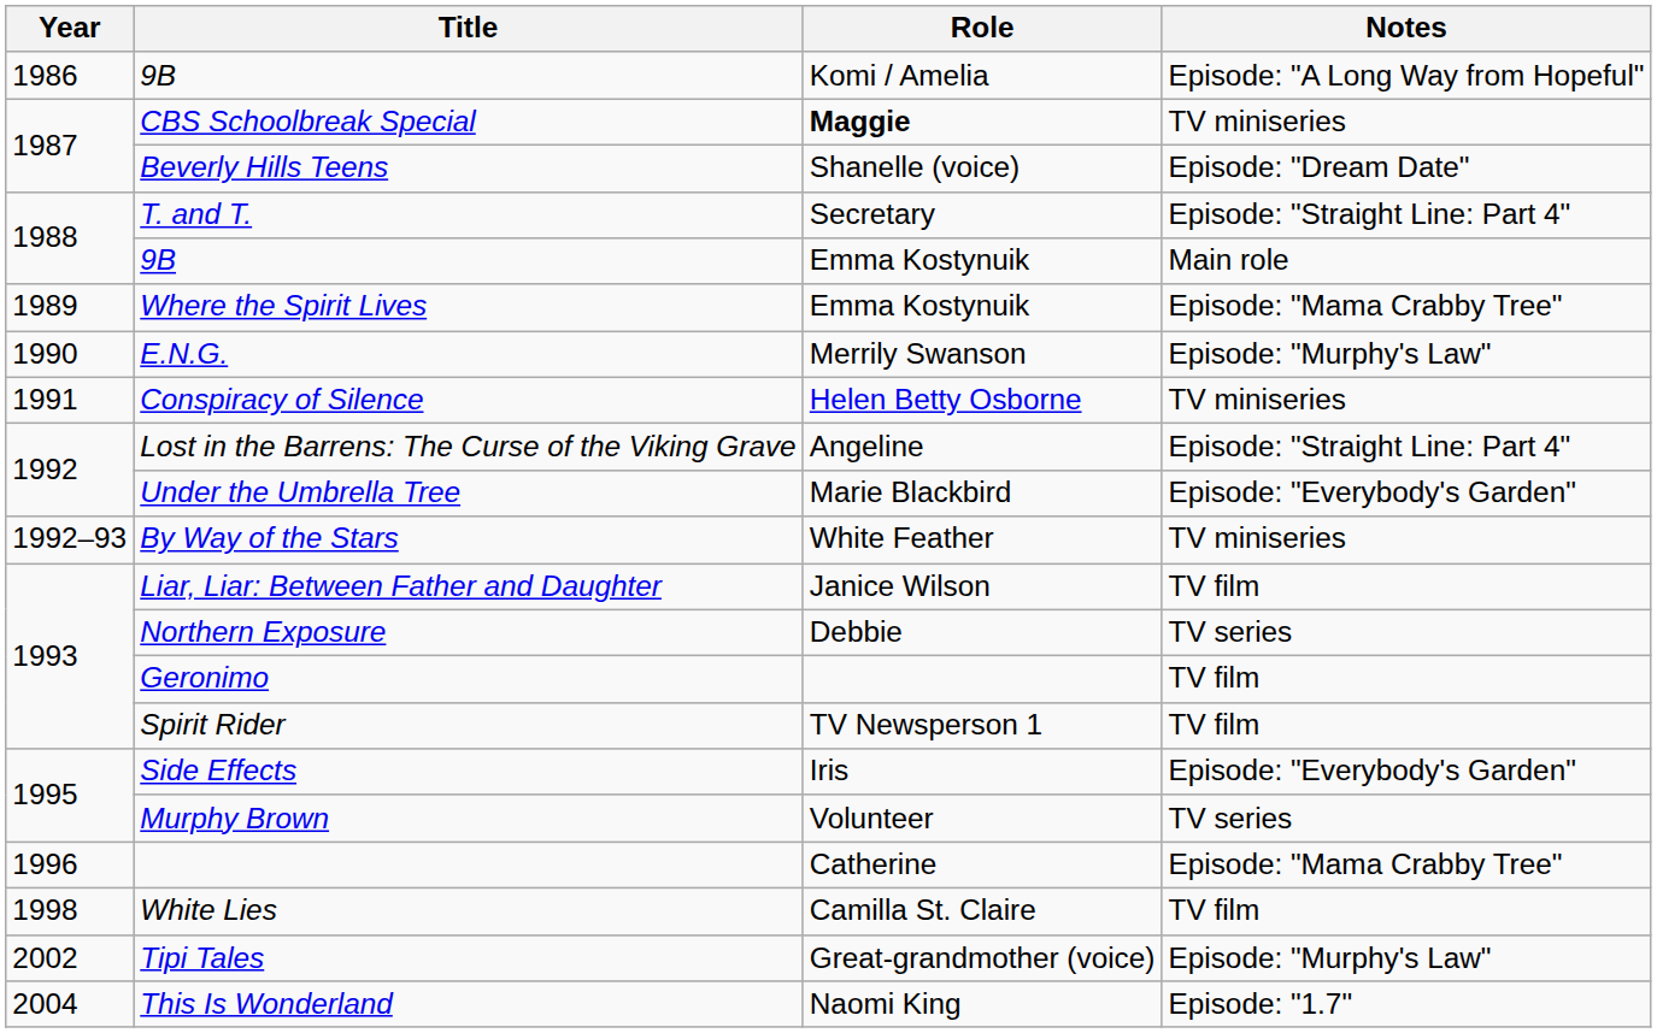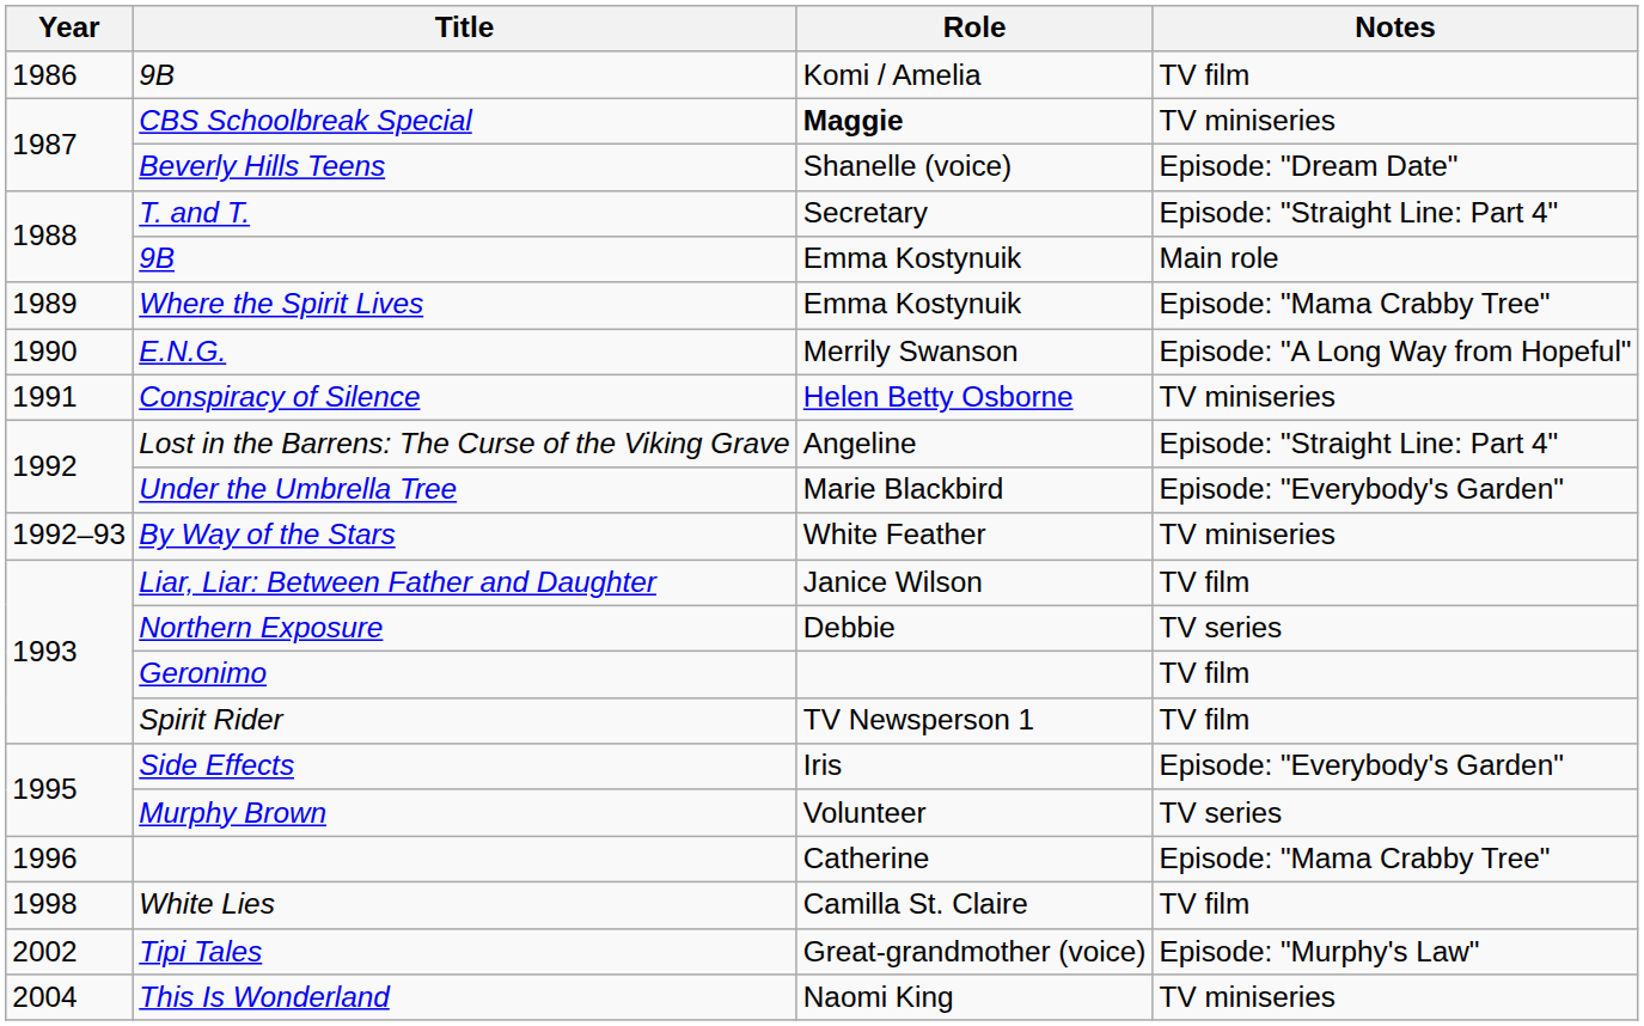 <table class="wikitable sortable">
 <tr>
 <th>Year</th>
 <th>Title</th>
 <th>Role</th>
 <th class="unsortable">Notes</th>
 </tr>
 <tr>
 <td>1986</td>
 <td><em>9B</em></td>
 <td>Komi / Amelia</td>
-<td>Episode: "A Long Way from Hopeful"</td>
+<td>TV film</td>
 </tr>
 <tr>
 <td rowspan="2">1987</td>
 <td><em><a href='#'>CBS Schoolbreak Special</a></em></td>
 <td><strong>Maggie</strong></td>
 <td>TV miniseries</td>
 </tr>
 <tr>
 <td><em><a href='#'>Beverly Hills Teens</a></em></td>
 <td>Shanelle (voice)</td>
 <td>Episode: "Dream Date"</td>
 </tr>
 <tr>
 <td rowspan="2">1988</td>
 <td><em><a href='#'>T. and T.</a></em></td>
 <td>Secretary</td>
 <td>Episode: "Straight Line: Part 4"</td>
 </tr>
 <tr>
 <td><em><a href='#'>9B</a></em></td>
 <td>Emma Kostynuik</td>
 <td>Main role</td>
 </tr>
 <tr>
 <td>1989</td>
 <td><em><a href='#'>Where the Spirit Lives</a></em></td>
 <td>Emma Kostynuik</td>
 <td>Episode: "Mama Crabby Tree"</td>
 </tr>
 <tr>
 <td>1990</td>
 <td><em><a href='#'>E.N.G.</a></em></td>
 <td>Merrily Swanson</td>
-<td>Episode: "Murphy's Law"</td>
+<td>Episode: "A Long Way from Hopeful"</td>
 </tr>
 <tr>
 <td>1991</td>
 <td><em><a href='#'>Conspiracy of Silence</a></em></td>
 <td><a href='#'>Helen Betty Osborne</a></td>
 <td>TV miniseries</td>
 </tr>
 <tr>
 <td rowspan="2">1992</td>
 <td><em>Lost in the Barrens: The Curse of the Viking Grave</em></td>
 <td>Angeline</td>
 <td>Episode: "Straight Line: Part 4"</td>
 </tr>
 <tr>
 <td><em><a href='#'>Under the Umbrella Tree</a></em></td>
 <td>Marie Blackbird</td>
 <td>Episode: "Everybody's Garden"</td>
 </tr>
 <tr>
 <td>1992–93</td>
 <td><em><a href='#'>By Way of the Stars</a></em></td>
 <td>White Feather</td>
 <td>TV miniseries</td>
 </tr>
 <tr>
 <td rowspan="4">1993</td>
 <td><em><a href='#'>Liar, Liar: Between Father and Daughter</a></em></td>
 <td>Janice Wilson</td>
 <td>TV film</td>
 </tr>
 <tr>
 <td><em><a href='#'>Northern Exposure</a></em></td>
 <td>Debbie</td>
 <td>TV series</td>
 </tr>
 <tr>
 <td><em><a href='#'>Geronimo</a></em></td>
 <td></td>
 <td>TV film</td>
 </tr>
 <tr>
 <td><em>Spirit Rider</em></td>
 <td>TV Newsperson 1</td>
 <td>TV film</td>
 </tr>
 <tr>
 <td rowspan="2">1995</td>
 <td><em><a href='#'>Side Effects</a></em></td>
 <td>Iris</td>
 <td>Episode: "Everybody's Garden"</td>
 </tr>
 <tr>
 <td><em><a href='#'>Murphy Brown</a></em></td>
 <td>Volunteer</td>
 <td>TV series</td>
 </tr>
 <tr>
 <td>1996</td>
 <td><em></em></td>
 <td>Catherine</td>
 <td>Episode: "Mama Crabby Tree"</td>
 </tr>
 <tr>
 <td>1998</td>
 <td><em>White Lies</em></td>
 <td>Camilla St. Claire</td>
 <td>TV film</td>
 </tr>
 <tr>
 <td>2002</td>
 <td><em><a href='#'>Tipi Tales</a></em></td>
 <td>Great-grandmother (voice)</td>
 <td>Episode: "Murphy's Law"</td>
 </tr>
 <tr>
 <td>2004</td>
 <td><em><a href='#'>This Is Wonderland</a></em></td>
 <td>Naomi King</td>
-<td>Episode: "1.7"</td>
+<td>TV miniseries</td>
 </tr>
 </table>
